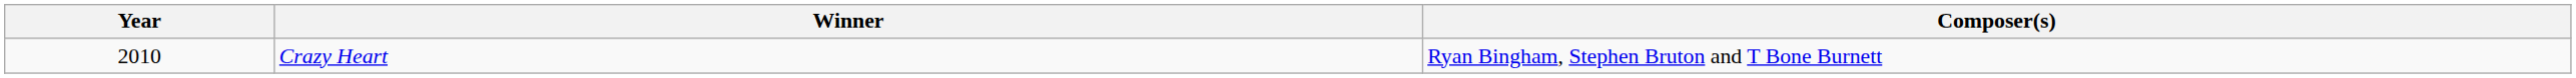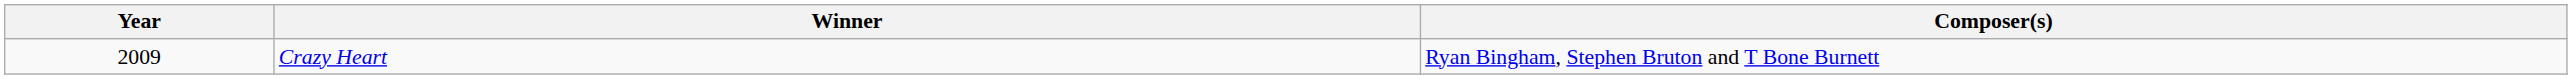 <table class="wikitable" width="95%" cellpadding="5">
 <tr>
 <th width="100"><strong>Year</strong></th>
 <th width="450"><strong>Winner</strong></th>
 <th width="450"><strong>Composer(s)</strong></th>
 </tr>
 <tr>
-<td style="text-align:center;">2010</td>
+<td style="text-align:center;">2009</td>
 <td><em><a href='#'>Crazy Heart</a></em></td>
 <td><a href='#'>Ryan Bingham</a>, <a href='#'>Stephen Bruton</a> and <a href='#'>T Bone Burnett</a></td>
 </tr>
 </table>
